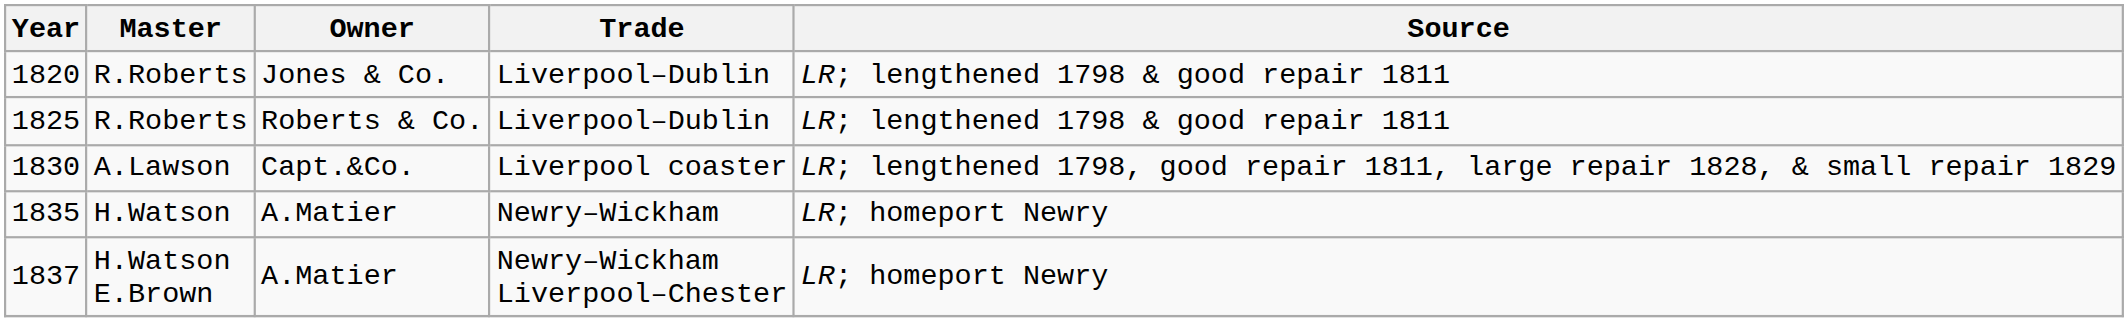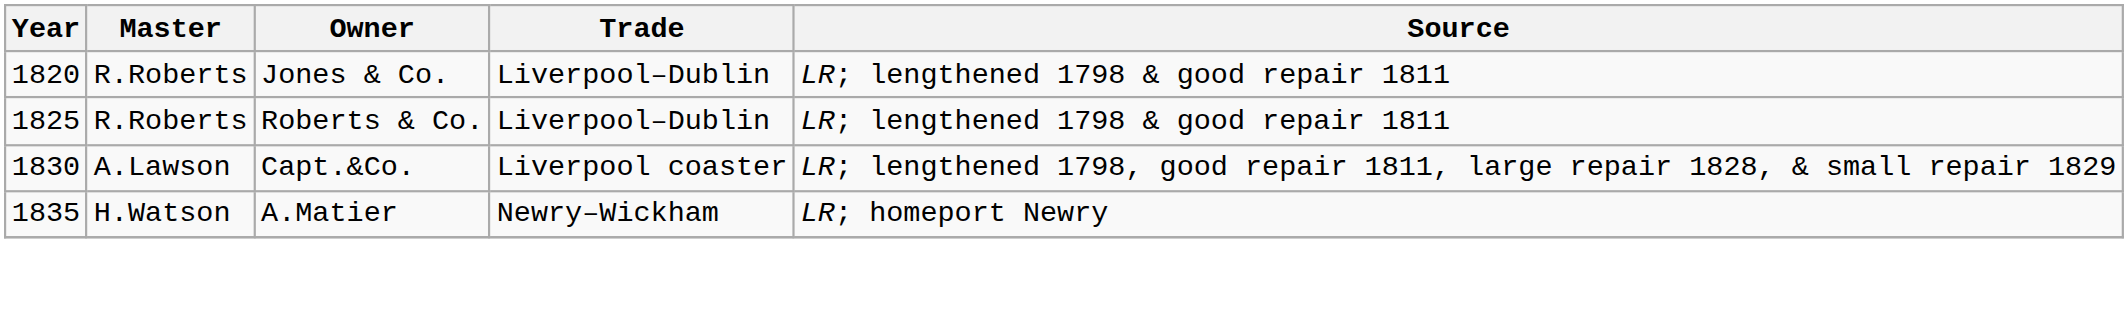 <table class=" wikitable">
 <tr>
 <th>Year</th>
 <th>Master</th>
 <th>Owner</th>
 <th>Trade</th>
 <th>Source</th>
 </tr>
 <tr>
 <td>1820</td>
 <td>R.Roberts</td>
 <td>Jones & Co.</td>
 <td>Liverpool–Dublin</td>
 <td><em>LR</em>; lengthened 1798 & good repair 1811</td>
 </tr>
 <tr>
 <td>1825</td>
 <td>R.Roberts</td>
 <td>Roberts & Co.</td>
 <td>Liverpool–Dublin</td>
 <td><em>LR</em>; lengthened 1798 & good repair 1811</td>
 </tr>
 <tr>
 <td>1830</td>
 <td>A.Lawson<br></td>
 <td>Capt.&Co.</td>
 <td>Liverpool coaster</td>
 <td><em>LR</em>; lengthened 1798, good repair 1811, large repair 1828, & small repair 1829</td>
 </tr>
 <tr>
 <td>1835</td>
 <td>H.Watson</td>
 <td>A.Matier</td>
 <td>Newry–Wickham</td>
 <td><em>LR</em>; homeport Newry</td>
 </tr>
 <tr>
-<td>1837</td>
-<td>H.Watson<br>E.Brown</td>
-<td>A.Matier</td>
-<td>Newry–Wickham<br>Liverpool–Chester</td>
-<td><em>LR</em>; homeport Newry</td>
-</tr>
-<tr>
 </tr>
 </table>
